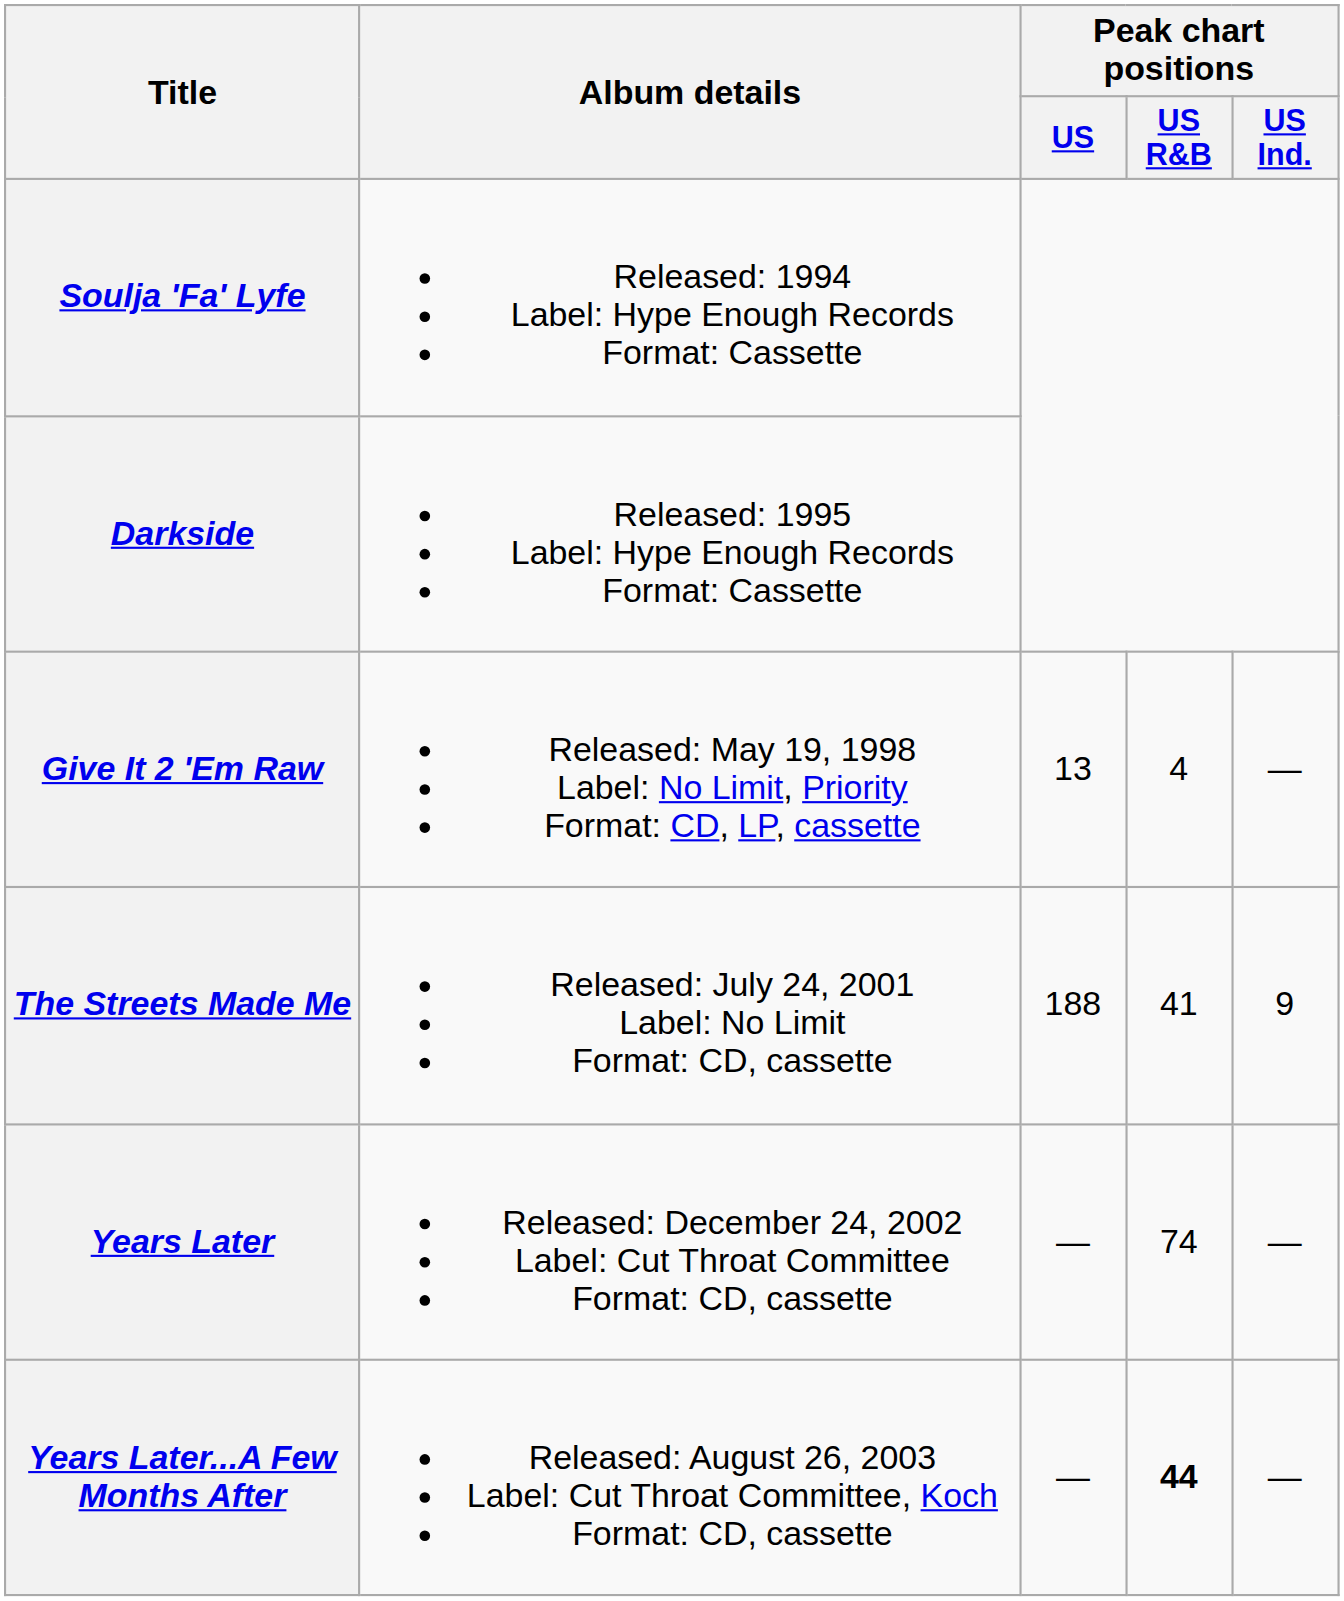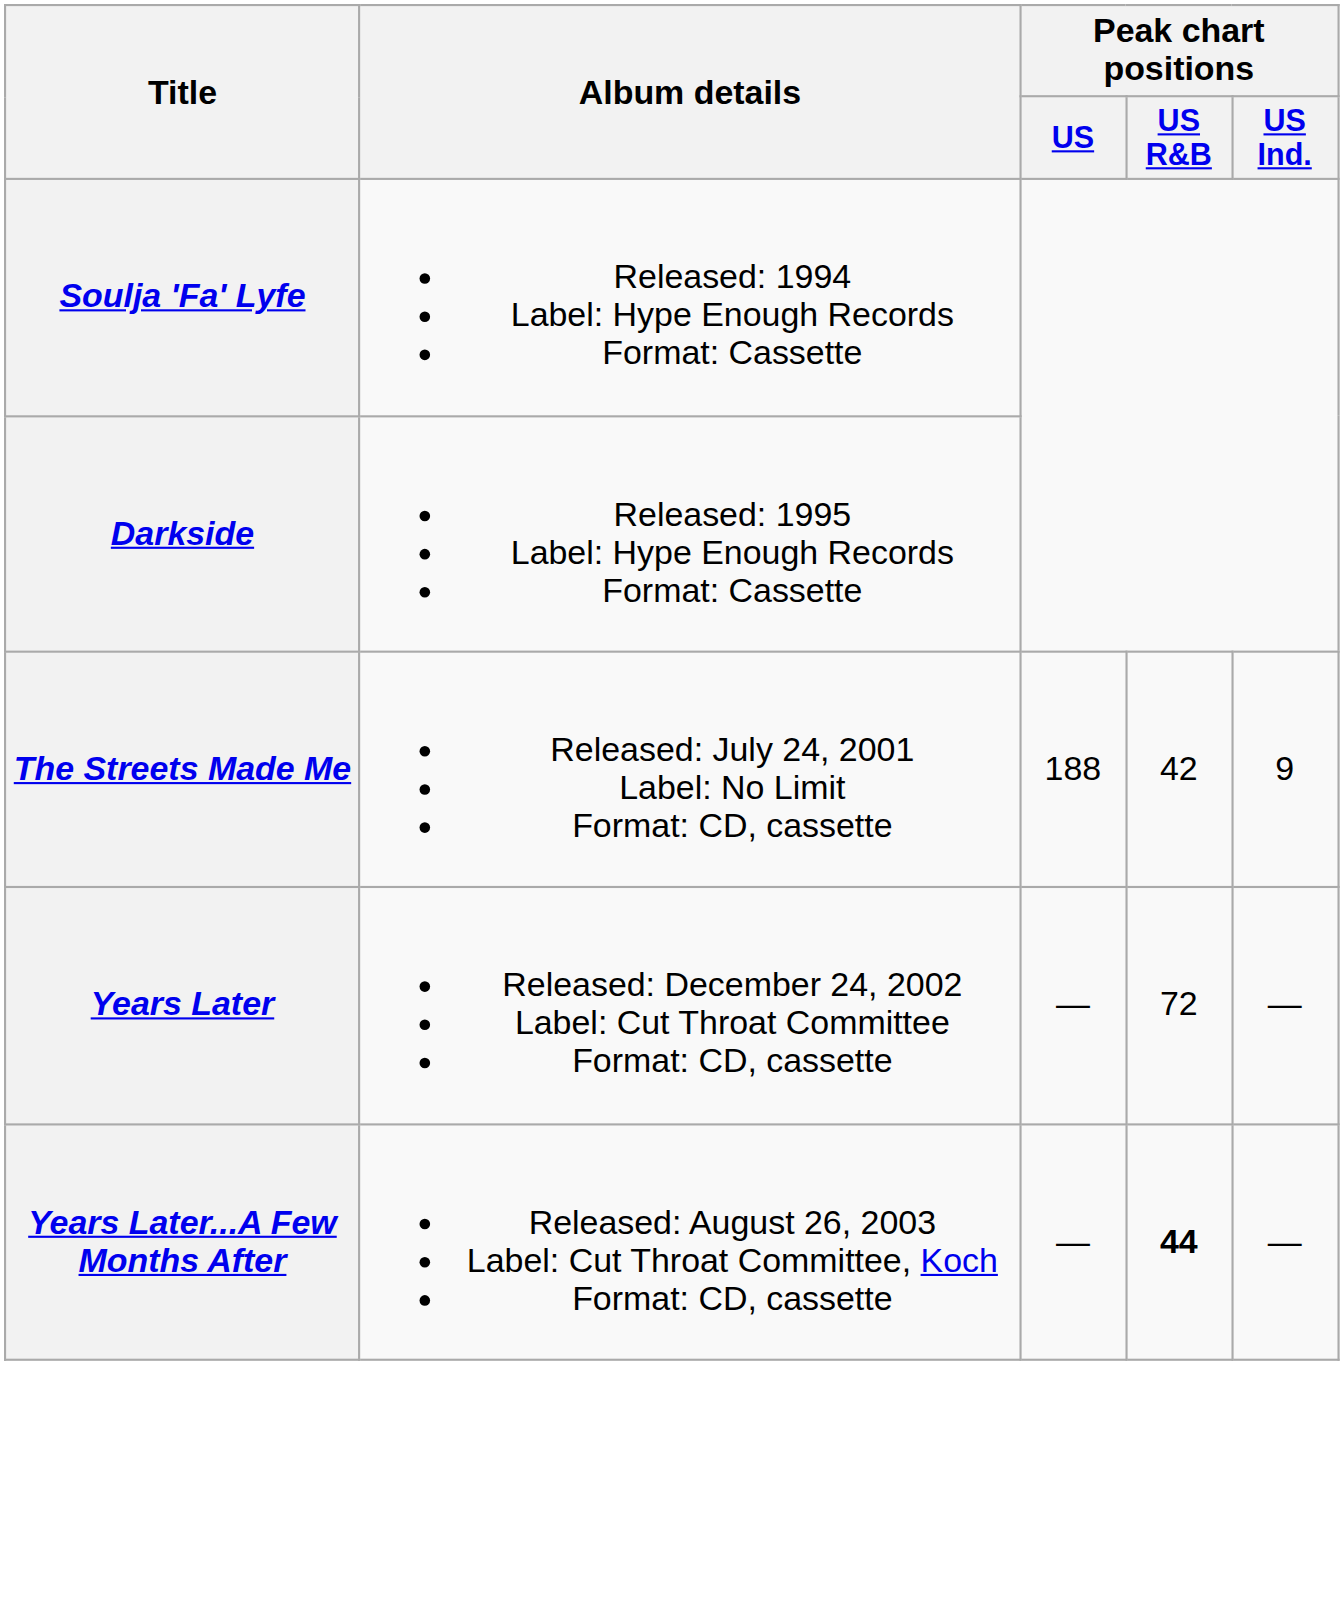 <table class="wikitable plainrowheaders" style="text-align:center;" border="1">
 <tr>
 <th scope="col" rowspan="2" style="width:10em;">Title</th>
 <th scope="col" rowspan="2" style="width:19em;">Album details</th>
 <th scope="col" colspan="3">Peak chart positions</th>
 </tr>
 <tr>
 <th style="width:3em;font-size:90%;"><a href='#'>US</a><br></th>
 <th style="width:3em;font-size:90%;"><a href='#'>US<br>R&B</a><br></th>
 <th style="width:3em;font-size:90%;"><a href='#'>US<br>Ind.</a><br></th>
 </tr>
 <tr>
 <th scope="row"><em><a href='#'>Soulja 'Fa' Lyfe</a></em></th>
 <td><br><ul><li>Released: 1994</li><li>Label: Hype Enough Records</li><li>Format: Cassette</li></ul></td>
 </tr>
 <tr>
 <th scope="row"><em><a href='#'>Darkside</a></em></th>
 <td><br><ul><li>Released: 1995</li><li>Label: Hype Enough Records</li><li>Format: Cassette</li></ul></td>
 </tr>
 <tr>
-<th scope="row"><em><a href='#'>Give It 2 'Em Raw</a></em></th>
-<td><br><ul><li>Released: May 19, 1998</li><li>Label: <a href='#'>No Limit</a>, <a href='#'>Priority</a></li><li>Format: <a href='#'>CD</a>, <a href='#'>LP</a>, <a href='#'>cassette</a></li></ul></td>
-<td>13</td>
-<td>4</td>
-<td>—</td>
-</tr>
-<tr>
 <th scope="row"><em><a href='#'>The Streets Made Me</a></em></th>
 <td><br><ul><li>Released: July 24, 2001</li><li>Label: No Limit</li><li>Format: CD, cassette</li></ul></td>
 <td>188</td>
-<td>41</td>
+<td>42</td>
 <td>9</td>
 </tr>
 <tr>
 <th scope="row"><em><a href='#'>Years Later</a></em></th>
 <td><br><ul><li>Released: December 24, 2002</li><li>Label: Cut Throat Committee</li><li>Format: CD, cassette</li></ul></td>
 <td>—</td>
-<td>74</td>
+<td>72</td>
 <td>—</td>
 </tr>
 <tr>
 <th scope="row"><em><a href='#'>Years Later...A Few Months After</a></em></th>
 <td><br><ul><li>Released: August 26, 2003</li><li>Label: Cut Throat Committee, <a href='#'>Koch</a></li><li>Format: CD, cassette</li></ul></td>
 <td>—</td>
 <td><strong>44</strong></td>
 <td>—</td>
 </tr>
 </table>
